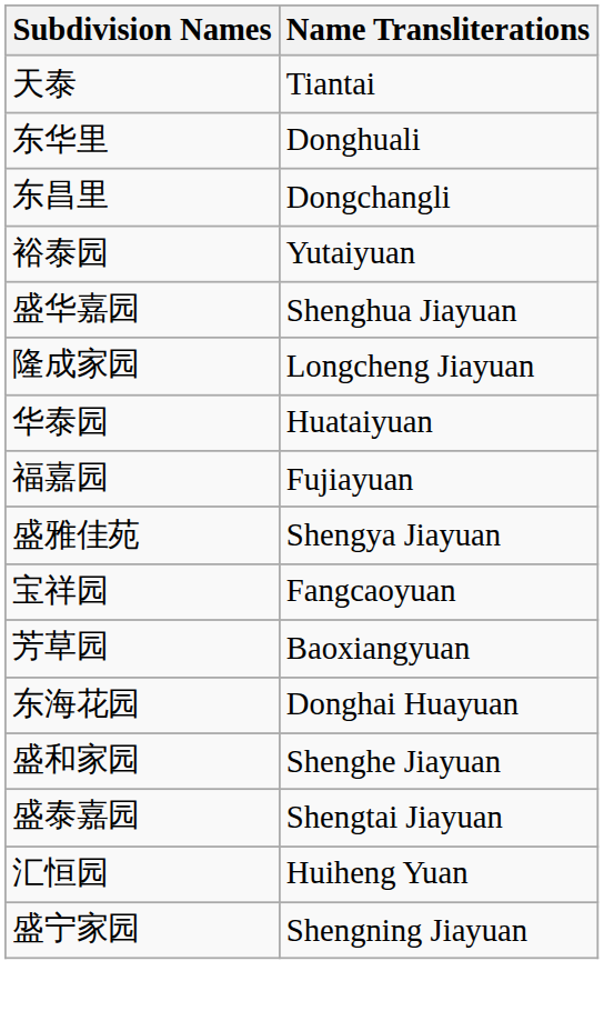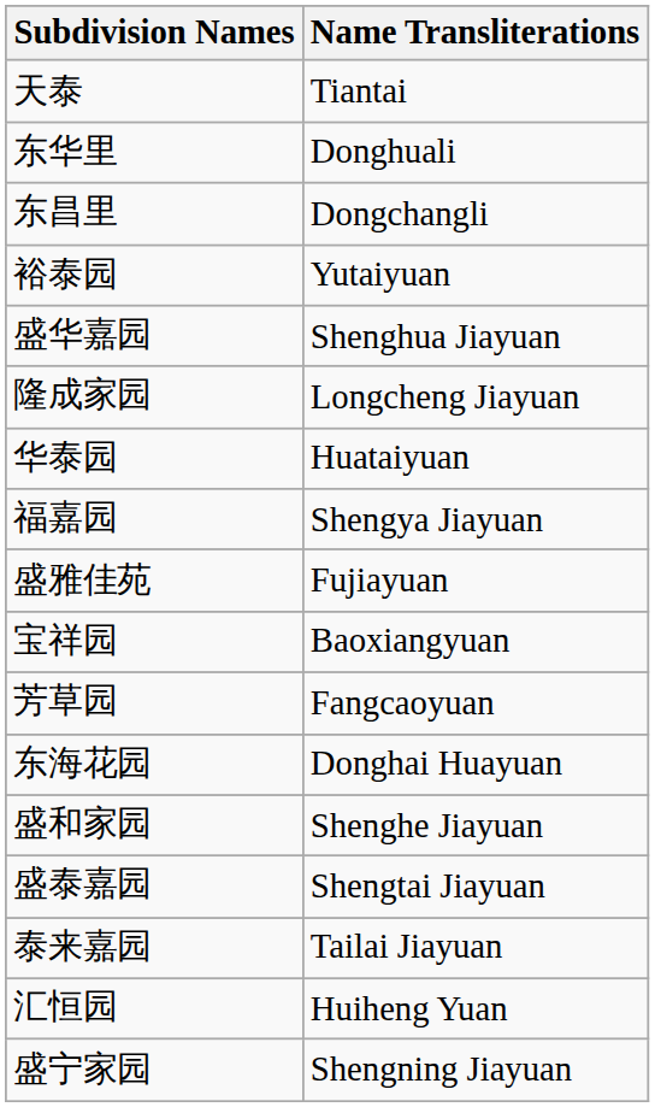 <table class="wikitable sortable">
 <tr>
 <th>Subdivision Names</th>
 <th>Name Transliterations</th>
 </tr>
 <tr>
 <td>天泰</td>
 <td>Tiantai</td>
 </tr>
 <tr>
 <td>东华里</td>
 <td>Donghuali</td>
 </tr>
 <tr>
 <td>东昌里</td>
 <td>Dongchangli</td>
 </tr>
 <tr>
 <td>裕泰园</td>
 <td>Yutaiyuan</td>
 </tr>
 <tr>
 <td>盛华嘉园</td>
 <td>Shenghua Jiayuan</td>
 </tr>
 <tr>
 <td>隆成家园</td>
 <td>Longcheng Jiayuan</td>
 </tr>
 <tr>
 <td>华泰园</td>
 <td>Huataiyuan</td>
 </tr>
 <tr>
 <td>福嘉园</td>
+<td>Shengya Jiayuan</td>
+</tr>
+<tr>
+<td>盛雅佳苑</td>
 <td>Fujiayuan</td>
 </tr>
 <tr>
-<td>盛雅佳苑</td>
-<td>Shengya Jiayuan</td>
-</tr>
-<tr>
 <td>宝祥园</td>
-<td>Fangcaoyuan</td>
+<td>Baoxiangyuan</td>
 </tr>
 <tr>
 <td>芳草园</td>
-<td>Baoxiangyuan</td>
+<td>Fangcaoyuan</td>
 </tr>
 <tr>
 <td>东海花园</td>
 <td>Donghai Huayuan</td>
 </tr>
 <tr>
 <td>盛和家园</td>
 <td>Shenghe Jiayuan</td>
 </tr>
 <tr>
 <td>盛泰嘉园</td>
 <td>Shengtai Jiayuan</td>
 </tr>
 <tr>
+<td>泰来嘉园</td>
+<td>Tailai Jiayuan</td>
+</tr>
+<tr>
 <td>汇恒园</td>
 <td>Huiheng Yuan</td>
 </tr>
 <tr>
 <td>盛宁家园</td>
 <td>Shengning Jiayuan</td>
 </tr>
 </table>
